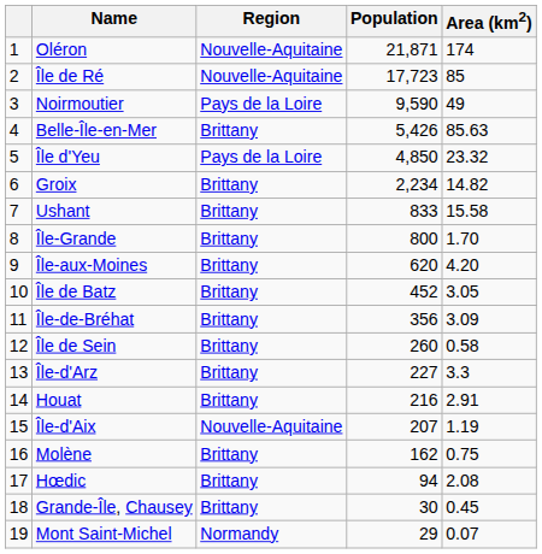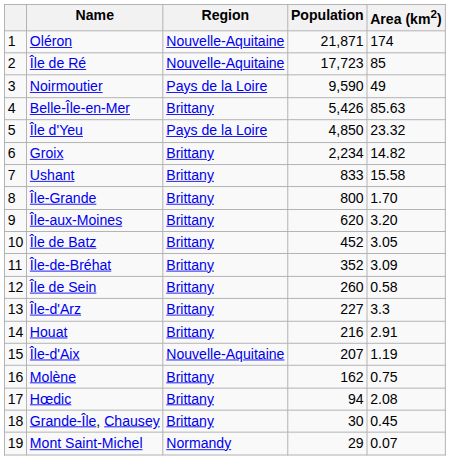 <table class="wikitable sortable">
 <tr valign="top">
 <th> </th>
 <th>Name</th>
 <th>Region</th>
 <th>Population</th>
 <th>Area (km<sup>2</sup>)</th>
 </tr>
 <tr>
 <td>1</td>
 <td><a href='#'>Oléron</a></td>
 <td><a href='#'>Nouvelle-Aquitaine</a></td>
 <td style="text-align:right;">21,871</td>
 <td>174</td>
 </tr>
 <tr>
 <td>2</td>
 <td><a href='#'>Île de Ré</a></td>
 <td><a href='#'>Nouvelle-Aquitaine</a></td>
 <td style="text-align:right;">17,723</td>
 <td>85</td>
 </tr>
 <tr>
 <td>3</td>
 <td><a href='#'>Noirmoutier</a></td>
 <td><a href='#'>Pays de la Loire</a></td>
 <td style="text-align:right;">9,590</td>
 <td>49</td>
 </tr>
 <tr>
 <td>4</td>
 <td><a href='#'>Belle-Île-en-Mer</a></td>
 <td><a href='#'>Brittany</a></td>
 <td style="text-align:right;">5,426</td>
 <td>85.63</td>
 </tr>
 <tr>
 <td>5</td>
 <td><a href='#'>Île d'Yeu</a></td>
 <td><a href='#'>Pays de la Loire</a></td>
 <td style="text-align:right;">4,850</td>
 <td>23.32</td>
 </tr>
 <tr>
 <td>6</td>
 <td><a href='#'>Groix</a></td>
 <td><a href='#'>Brittany</a></td>
 <td style="text-align:right;">2,234</td>
 <td>14.82</td>
 </tr>
 <tr>
 <td>7</td>
 <td><a href='#'>Ushant</a></td>
 <td><a href='#'>Brittany</a></td>
 <td style="text-align:right;">833</td>
 <td>15.58</td>
 </tr>
 <tr>
 <td>8</td>
 <td><a href='#'>Île-Grande</a></td>
 <td><a href='#'>Brittany</a></td>
 <td style="text-align:right;">800</td>
 <td>1.70</td>
 </tr>
 <tr>
 <td>9</td>
 <td><a href='#'>Île-aux-Moines</a></td>
 <td><a href='#'>Brittany</a></td>
 <td style="text-align:right;">620</td>
-<td>4.20</td>
+<td>3.20</td>
 </tr>
 <tr>
 <td>10</td>
 <td><a href='#'>Île de Batz</a></td>
 <td><a href='#'>Brittany</a></td>
 <td style="text-align:right;">452</td>
 <td>3.05</td>
 </tr>
 <tr>
 <td>11</td>
 <td><a href='#'>Île-de-Bréhat</a></td>
 <td><a href='#'>Brittany</a></td>
-<td style="text-align:right;">356</td>
+<td style="text-align:right;">352</td>
 <td>3.09</td>
 </tr>
 <tr>
 <td>12</td>
 <td><a href='#'>Île de Sein</a></td>
 <td><a href='#'>Brittany</a></td>
 <td style="text-align:right;">260</td>
 <td>0.58</td>
 </tr>
 <tr>
 <td>13</td>
 <td><a href='#'>Île-d'Arz</a></td>
 <td><a href='#'>Brittany</a></td>
 <td style="text-align:right;">227</td>
 <td>3.3</td>
 </tr>
 <tr>
 <td>14</td>
 <td><a href='#'>Houat</a></td>
 <td><a href='#'>Brittany</a></td>
 <td style="text-align:right;">216</td>
 <td>2.91</td>
 </tr>
 <tr>
 <td>15</td>
 <td><a href='#'>Île-d'Aix</a></td>
 <td><a href='#'>Nouvelle-Aquitaine</a></td>
 <td style="text-align:right;">207</td>
 <td>1.19</td>
 </tr>
 <tr>
 <td>16</td>
 <td><a href='#'>Molène</a></td>
 <td><a href='#'>Brittany</a></td>
 <td style="text-align:right;">162</td>
 <td>0.75</td>
 </tr>
 <tr>
 <td>17</td>
 <td><a href='#'>Hœdic</a></td>
 <td><a href='#'>Brittany</a></td>
 <td style="text-align:right;">94</td>
 <td>2.08</td>
 </tr>
 <tr>
 <td>18</td>
 <td><a href='#'>Grande-Île</a>, <a href='#'>Chausey</a></td>
 <td><a href='#'>Brittany</a></td>
 <td style="text-align:right;">30</td>
 <td>0.45</td>
 </tr>
 <tr>
 <td>19</td>
 <td><a href='#'>Mont Saint-Michel</a></td>
 <td><a href='#'>Normandy</a></td>
 <td style="text-align:right;">29</td>
 <td>0.07</td>
 </tr>
 </table>
